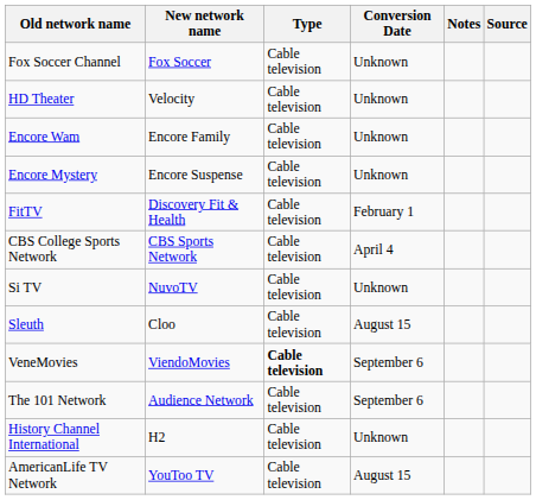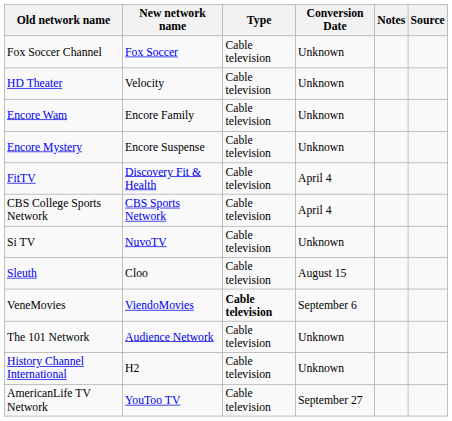 <table class="wikitable">
 <tr>
 <th>Old network name</th>
 <th>New network name</th>
 <th>Type</th>
 <th>Conversion Date</th>
 <th>Notes</th>
 <th>Source</th>
 </tr>
 <tr>
 <td>Fox Soccer Channel</td>
 <td><a href='#'>Fox Soccer</a></td>
 <td>Cable television</td>
 <td>Unknown</td>
 <td></td>
 <td></td>
 </tr>
 <tr>
 <td><a href='#'>HD Theater</a></td>
 <td>Velocity</td>
 <td>Cable television</td>
 <td>Unknown</td>
 <td></td>
 <td></td>
 </tr>
 <tr>
 <td><a href='#'>Encore Wam</a></td>
 <td>Encore Family</td>
 <td>Cable television</td>
 <td>Unknown</td>
 <td></td>
 <td></td>
 </tr>
 <tr>
 <td><a href='#'>Encore Mystery</a></td>
 <td>Encore Suspense</td>
 <td>Cable television</td>
 <td>Unknown</td>
 <td></td>
 <td></td>
 </tr>
 <tr>
 <td><a href='#'>FitTV</a></td>
 <td><a href='#'>Discovery Fit & Health</a></td>
 <td>Cable television</td>
-<td>February 1</td>
+<td>April 4</td>
 <td></td>
 <td></td>
 </tr>
 <tr>
 <td>CBS College Sports Network</td>
 <td><a href='#'>CBS Sports Network</a></td>
 <td>Cable television</td>
 <td>April 4</td>
 <td></td>
 <td></td>
 </tr>
 <tr>
 <td>Si TV</td>
 <td><a href='#'>NuvoTV</a></td>
 <td>Cable television</td>
 <td>Unknown</td>
 <td></td>
 <td></td>
 </tr>
 <tr>
 <td><a href='#'>Sleuth</a></td>
 <td>Cloo</td>
 <td>Cable television</td>
 <td>August 15</td>
 <td></td>
 <td></td>
 </tr>
 <tr>
 <td>VeneMovies</td>
 <td><a href='#'>ViendoMovies</a></td>
 <td><strong>Cable television</strong></td>
 <td>September 6</td>
 <td></td>
 <td></td>
 </tr>
 <tr>
 <td>The 101 Network</td>
 <td><a href='#'>Audience Network</a></td>
 <td>Cable television</td>
-<td>September 6</td>
+<td>Unknown</td>
 <td></td>
 <td></td>
 </tr>
 <tr>
 <td><a href='#'>History Channel International</a></td>
 <td>H2</td>
 <td>Cable television</td>
 <td>Unknown</td>
 <td></td>
 <td></td>
 </tr>
 <tr>
 <td>AmericanLife TV Network</td>
 <td><a href='#'>YouToo TV</a></td>
 <td>Cable television</td>
-<td>August 15</td>
+<td>September 27</td>
 <td></td>
 <td></td>
 </tr>
 </table>
